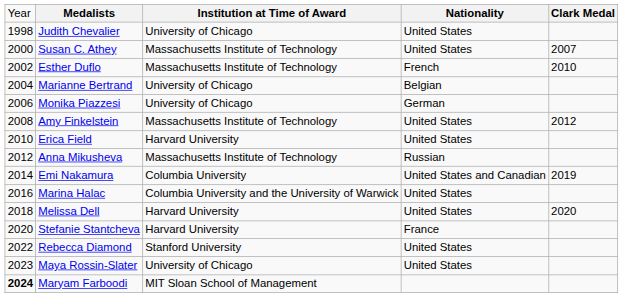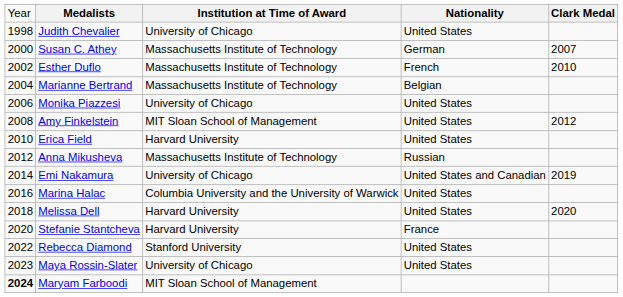 <table class="wikitable sortable" style="margin: 1ex auto 1ex auto">
 <tr>
 <td>Year</td>
 <th class="unsortable">Medalists</th>
 <th class="unsortable">Institution at Time of Award</th>
 <th class="unsortable">Nationality</th>
 <th class="sortable">Clark Medal</th>
 </tr>
 <tr>
 <td>1998</td>
 <td><a href='#'>Judith Chevalier</a></td>
 <td>University of Chicago</td>
 <td>United States</td>
 <td></td>
 </tr>
 <tr>
 <td>2000</td>
 <td><a href='#'>Susan C. Athey</a></td>
 <td>Massachusetts Institute of Technology</td>
-<td>United States</td>
+<td>German</td>
 <td>2007</td>
 </tr>
 <tr>
 <td>2002</td>
 <td><a href='#'>Esther Duflo</a></td>
 <td>Massachusetts Institute of Technology</td>
 <td>French</td>
 <td>2010</td>
 </tr>
 <tr>
 <td>2004</td>
 <td><a href='#'>Marianne Bertrand</a></td>
-<td>University of Chicago</td>
+<td>Massachusetts Institute of Technology</td>
 <td>Belgian</td>
 <td></td>
 </tr>
 <tr>
 <td>2006</td>
 <td><a href='#'>Monika Piazzesi</a></td>
 <td>University of Chicago</td>
-<td>German</td>
+<td>United States</td>
 <td></td>
 </tr>
 <tr>
 <td>2008</td>
 <td><a href='#'>Amy Finkelstein</a></td>
-<td>Massachusetts Institute of Technology</td>
+<td>MIT Sloan School of Management</td>
 <td>United States</td>
 <td>2012</td>
 </tr>
 <tr>
 <td>2010</td>
 <td><a href='#'>Erica Field</a></td>
 <td>Harvard University</td>
 <td>United States</td>
 <td></td>
 </tr>
 <tr>
 <td>2012</td>
 <td><a href='#'>Anna Mikusheva</a></td>
 <td>Massachusetts Institute of Technology</td>
 <td>Russian</td>
 <td></td>
 </tr>
 <tr>
 <td>2014</td>
 <td><a href='#'>Emi Nakamura</a></td>
-<td>Columbia University</td>
+<td>University of Chicago</td>
 <td>United States and Canadian</td>
 <td>2019</td>
 </tr>
 <tr>
 <td>2016</td>
 <td><a href='#'>Marina Halac</a></td>
 <td>Columbia University and the University of Warwick</td>
 <td>United States</td>
 <td></td>
 </tr>
 <tr>
 <td>2018</td>
 <td><a href='#'>Melissa Dell</a></td>
 <td>Harvard University</td>
 <td>United States</td>
 <td>2020</td>
 </tr>
 <tr>
 <td>2020</td>
 <td><a href='#'>Stefanie Stantcheva</a></td>
 <td>Harvard University</td>
 <td>France</td>
 <td></td>
 </tr>
 <tr>
 <td>2022</td>
 <td><a href='#'>Rebecca Diamond</a></td>
 <td>Stanford University</td>
 <td>United States</td>
 <td></td>
 </tr>
 <tr>
 <td>2023</td>
 <td><a href='#'>Maya Rossin-Slater</a></td>
 <td>University of Chicago</td>
 <td>United States</td>
 <td></td>
 </tr>
 <tr>
 <td><strong>2024</strong></td>
 <td><a href='#'>Maryam Farboodi</a></td>
 <td>MIT Sloan School of Management</td>
 <td></td>
 </tr>
 </table>
